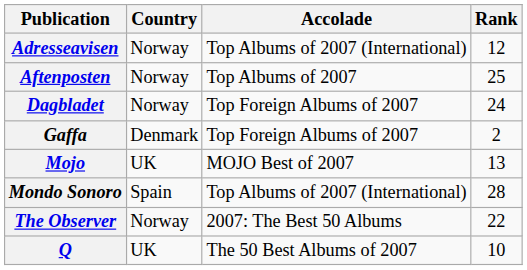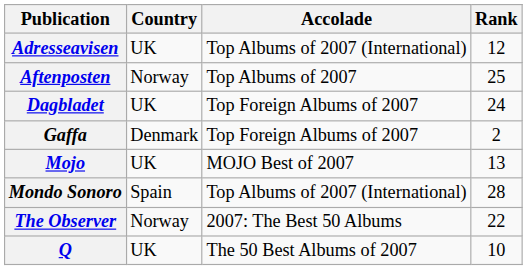 <table class="wikitable sortable plainrowheaders">
 <tr>
 <th scope="col">Publication</th>
 <th scope="col">Country</th>
 <th scope="col">Accolade</th>
 <th scope="col">Rank</th>
 </tr>
 <tr>
 <th scope="row"><em><a href='#'>Adresseavisen</a></em></th>
-<td>Norway</td>
+<td>UK</td>
 <td>Top Albums of 2007 (International)</td>
 <td align="center">12</td>
 </tr>
 <tr>
 <th scope="row"><em><a href='#'>Aftenposten</a></em></th>
 <td>Norway</td>
 <td>Top Albums of 2007</td>
 <td align="center">25</td>
 </tr>
 <tr>
 <th scope="row"><em><a href='#'>Dagbladet</a></em></th>
-<td>Norway</td>
+<td>UK</td>
 <td>Top Foreign Albums of 2007</td>
 <td align="center">24</td>
 </tr>
 <tr>
 <th scope="row"><em>Gaffa</em></th>
 <td>Denmark</td>
 <td>Top Foreign Albums of 2007</td>
 <td align="center">2</td>
 </tr>
 <tr>
 <th scope="row"><em><a href='#'>Mojo</a></em></th>
 <td>UK</td>
 <td>MOJO Best of 2007</td>
 <td align="center">13</td>
 </tr>
 <tr>
 <th scope="row"><em>Mondo Sonoro</em></th>
 <td>Spain</td>
 <td>Top Albums of 2007 (International)</td>
 <td align="center">28</td>
 </tr>
 <tr>
 <th scope="row"><em><a href='#'>The Observer</a></em></th>
 <td>Norway</td>
 <td>2007: The Best 50 Albums</td>
 <td align="center">22</td>
 </tr>
 <tr>
 <th scope="row"><em><a href='#'>Q</a></em></th>
 <td>UK</td>
 <td>The 50 Best Albums of 2007</td>
 <td align="center">10</td>
 </tr>
 </table>
